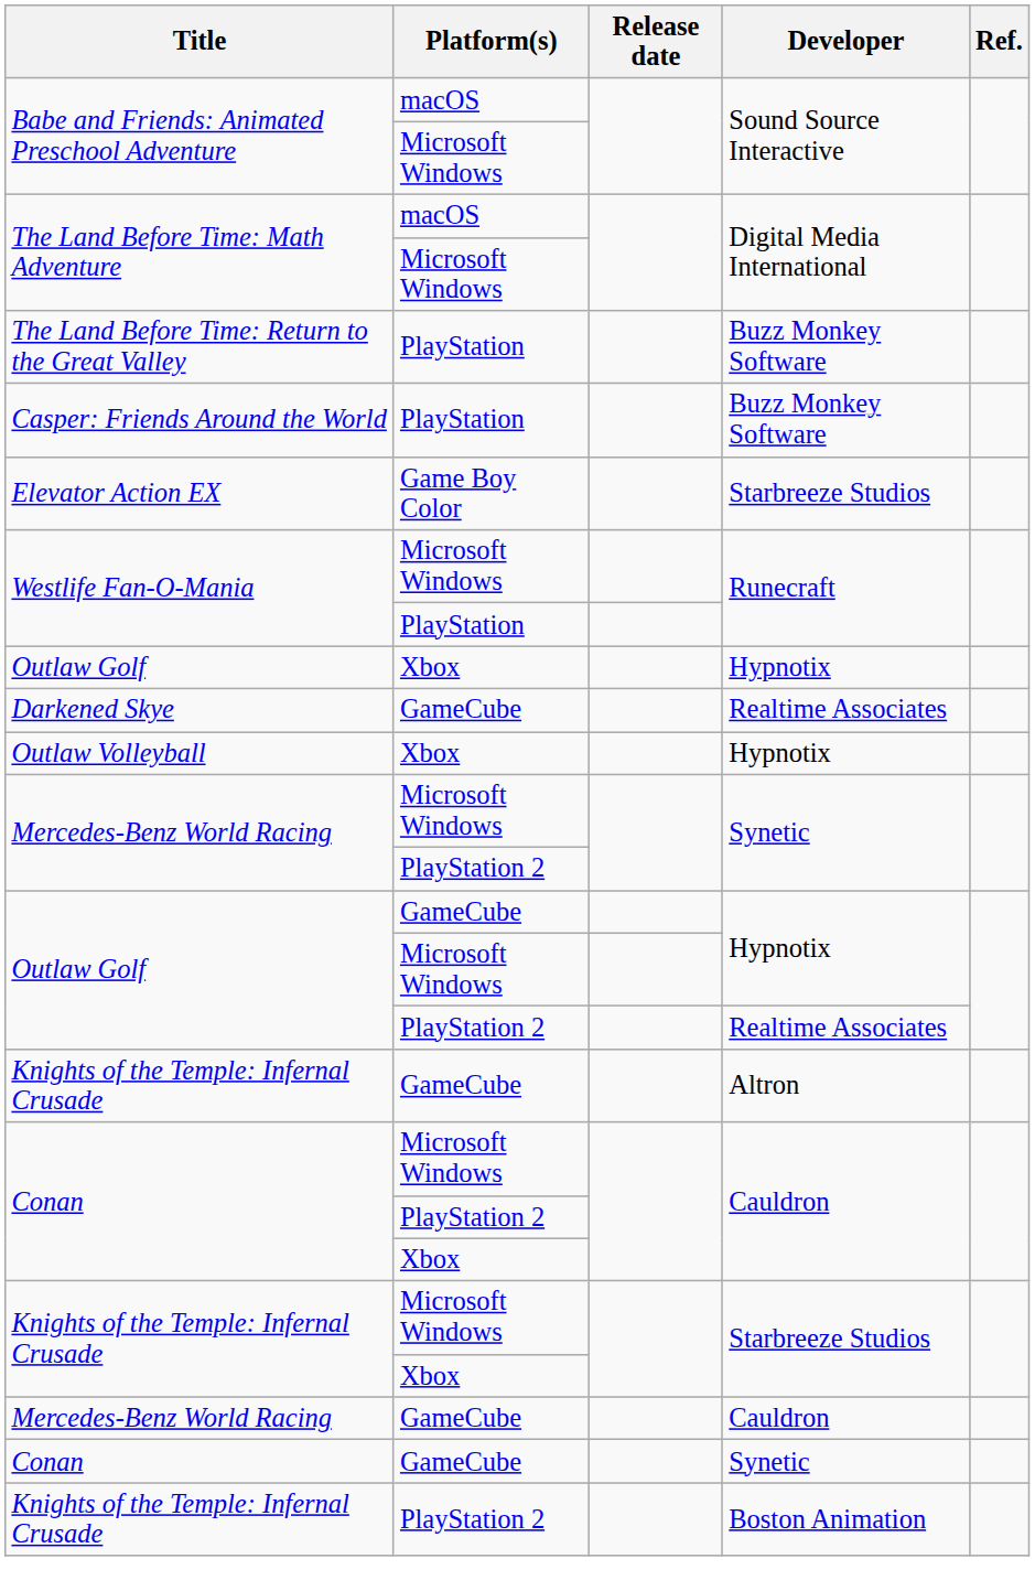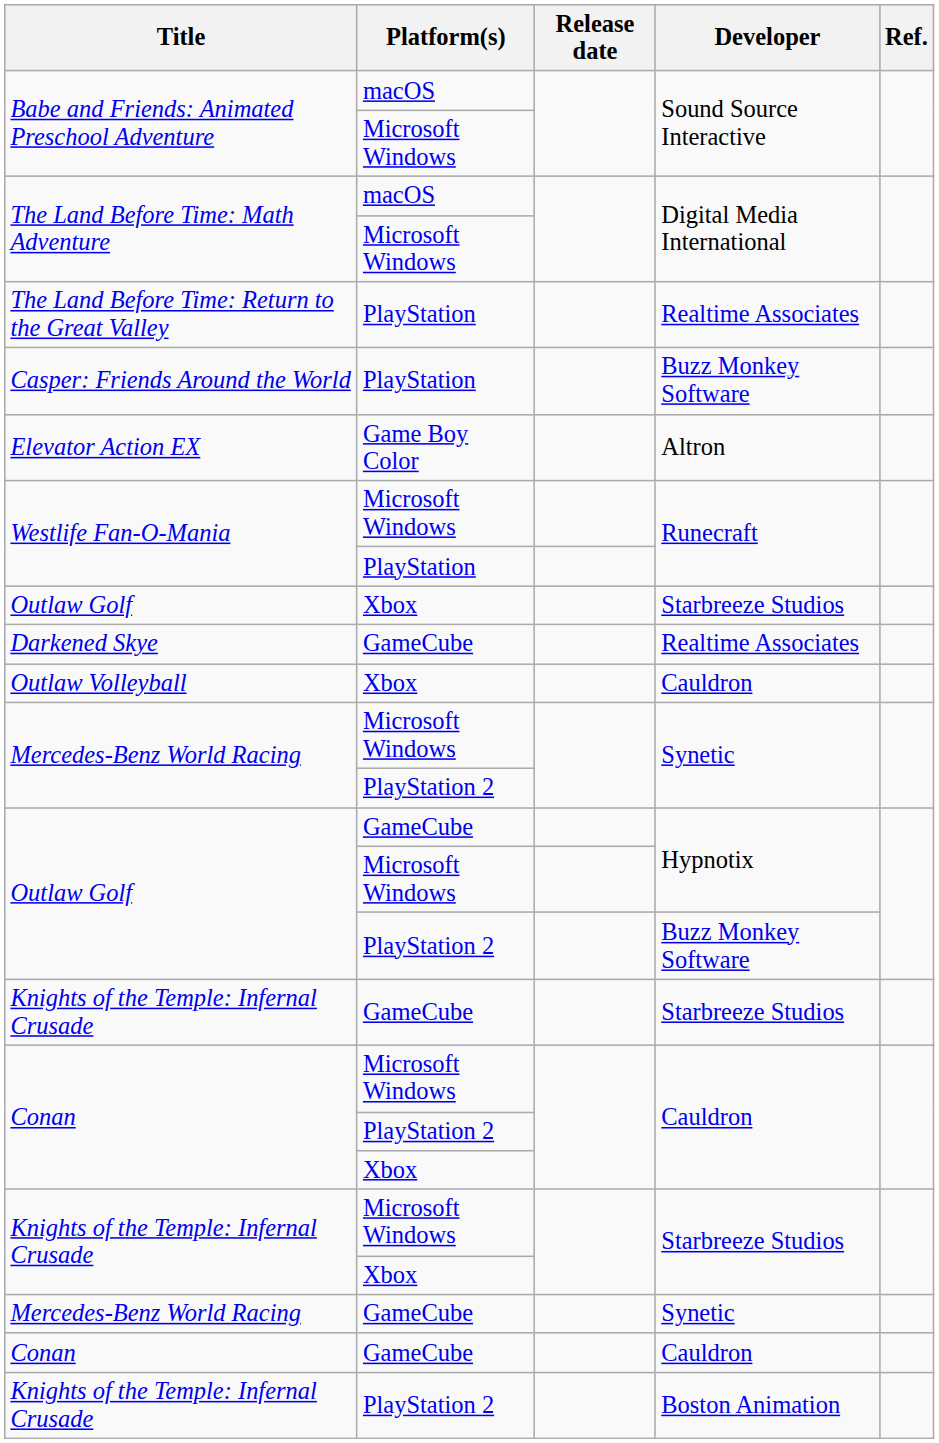 <table class="wikitable sortable">
 <tr>
 <th>Title</th>
 <th>Platform(s)</th>
 <th>Release date</th>
 <th>Developer</th>
 <th>Ref.</th>
 </tr>
 <tr>
 <td rowspan="2"><em><a href='#'>Babe and Friends: Animated Preschool Adventure</a></em></td>
 <td><a href='#'>macOS</a></td>
 <td rowspan="2"></td>
 <td rowspan="2">Sound Source Interactive</td>
 <td rowspan="2"></td>
 </tr>
 <tr>
 <td><a href='#'>Microsoft Windows</a></td>
 </tr>
 <tr>
 <td rowspan="2"><em><a href='#'>The Land Before Time: Math Adventure</a></em></td>
 <td><a href='#'>macOS</a></td>
 <td rowspan="2"></td>
 <td rowspan="2">Digital Media International</td>
 <td rowspan="2"></td>
 </tr>
 <tr>
 <td><a href='#'>Microsoft Windows</a></td>
 </tr>
 <tr>
 <td><em><a href='#'>The Land Before Time: Return to the Great Valley</a></em></td>
 <td><a href='#'>PlayStation</a></td>
 <td></td>
-<td><a href='#'>Buzz Monkey Software</a></td>
+<td><a href='#'>Realtime Associates</a></td>
 <td></td>
 </tr>
 <tr>
 <td><em><a href='#'>Casper: Friends Around the World</a></em></td>
 <td><a href='#'>PlayStation</a></td>
 <td></td>
 <td><a href='#'>Buzz Monkey Software</a></td>
 <td></td>
 </tr>
 <tr>
 <td><em><a href='#'>Elevator Action EX</a></em></td>
 <td><a href='#'>Game Boy Color</a></td>
 <td></td>
-<td><a href='#'>Starbreeze Studios</a></td>
+<td>Altron</td>
 <td></td>
 </tr>
 <tr>
 <td rowspan="2"><em><a href='#'>Westlife Fan-O-Mania</a></em></td>
 <td><a href='#'>Microsoft Windows</a></td>
 <td></td>
 <td rowspan="2"><a href='#'>Runecraft</a></td>
 <td rowspan="2"></td>
 </tr>
 <tr>
 <td><a href='#'>PlayStation</a></td>
 <td></td>
 </tr>
 <tr>
 <td><em><a href='#'>Outlaw Golf</a></em></td>
 <td><a href='#'>Xbox</a></td>
 <td></td>
-<td><a href='#'>Hypnotix</a></td>
+<td><a href='#'>Starbreeze Studios</a></td>
 <td></td>
 </tr>
 <tr>
 <td><em><a href='#'>Darkened Skye</a></em></td>
 <td><a href='#'>GameCube</a></td>
 <td></td>
 <td><a href='#'>Realtime Associates</a></td>
 <td></td>
 </tr>
 <tr>
 <td><em><a href='#'>Outlaw Volleyball</a></em></td>
 <td><a href='#'>Xbox</a></td>
 <td></td>
-<td>Hypnotix</td>
+<td><a href='#'>Cauldron</a></td>
 <td></td>
 </tr>
 <tr>
 <td rowspan="2"><em><a href='#'>Mercedes-Benz World Racing</a></em></td>
 <td><a href='#'>Microsoft Windows</a></td>
 <td rowspan="2"></td>
 <td rowspan="2"><a href='#'>Synetic</a></td>
 <td rowspan="2"></td>
 </tr>
 <tr>
 <td><a href='#'>PlayStation 2</a></td>
 </tr>
 <tr>
 <td rowspan="3"><em><a href='#'>Outlaw Golf</a></em></td>
 <td><a href='#'>GameCube</a></td>
 <td></td>
 <td rowspan="2">Hypnotix</td>
 <td rowspan="3"></td>
 </tr>
 <tr>
 <td><a href='#'>Microsoft Windows</a></td>
 <td></td>
 </tr>
 <tr>
 <td><a href='#'>PlayStation 2</a></td>
 <td></td>
-<td><a href='#'>Realtime Associates</a></td>
+<td><a href='#'>Buzz Monkey Software</a></td>
 </tr>
 <tr>
 <td><em><a href='#'>Knights of the Temple: Infernal Crusade</a></em></td>
 <td><a href='#'>GameCube</a></td>
 <td></td>
-<td>Altron</td>
+<td><a href='#'>Starbreeze Studios</a></td>
 <td></td>
 </tr>
 <tr>
 <td rowspan="3"><em><a href='#'>Conan</a></em></td>
 <td><a href='#'>Microsoft Windows</a></td>
 <td rowspan="3"></td>
 <td rowspan="3"><a href='#'>Cauldron</a></td>
 <td rowspan="3"></td>
 </tr>
 <tr>
 <td><a href='#'>PlayStation 2</a></td>
 </tr>
 <tr>
 <td><a href='#'>Xbox</a></td>
 </tr>
 <tr>
 <td rowspan="2"><em><a href='#'>Knights of the Temple: Infernal Crusade</a></em></td>
 <td><a href='#'>Microsoft Windows</a></td>
 <td rowspan="2"></td>
 <td rowspan="2"><a href='#'>Starbreeze Studios</a></td>
 <td rowspan="2"></td>
 </tr>
 <tr>
 <td><a href='#'>Xbox</a></td>
 </tr>
 <tr>
 <td><em><a href='#'>Mercedes-Benz World Racing</a></em></td>
 <td><a href='#'>GameCube</a></td>
 <td></td>
-<td><a href='#'>Cauldron</a></td>
+<td><a href='#'>Synetic</a></td>
 <td></td>
 </tr>
 <tr>
 <td><em><a href='#'>Conan</a></em></td>
 <td><a href='#'>GameCube</a></td>
 <td></td>
-<td><a href='#'>Synetic</a></td>
+<td><a href='#'>Cauldron</a></td>
 <td></td>
 </tr>
 <tr>
 <td><em><a href='#'>Knights of the Temple: Infernal Crusade</a></em></td>
 <td><a href='#'>PlayStation 2</a></td>
 <td></td>
 <td><a href='#'>Boston Animation</a></td>
 <td></td>
 </tr>
 </table>
